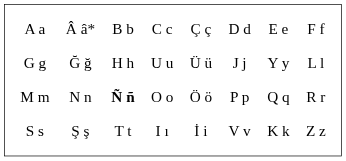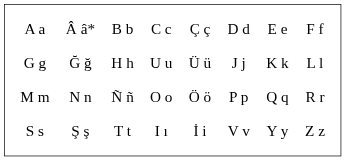 <table style="font-size:1.4em; border-color:black; border-width:1px; border-style:solid; text-align:center; border-spacing:1em; white-space:nowrap; ">
 <tr>
 <td>A a</td>
 <td>Â â*</td>
 <td>B b</td>
 <td>C c</td>
 <td>Ç ç</td>
 <td>D d</td>
 <td>E e</td>
 <td>F f</td>
 </tr>
 <tr>
 <td>G g</td>
 <td>Ğ ğ</td>
 <td>H h</td>
 <td>U u</td>
 <td>Ü ü</td>
 <td>J j</td>
-<td>Y y</td>
+<td>K k</td>
 <td>L l</td>
 </tr>
 <tr>
 <td>M m</td>
 <td>N n</td>
-<td><strong>Ñ ñ</strong></td>
+<td>Ñ ñ</td>
 <td>O o</td>
 <td>Ö ö</td>
 <td>P p</td>
 <td>Q q</td>
 <td>R r</td>
 </tr>
 <tr>
 <td>S s</td>
 <td>Ş ş</td>
 <td>T t</td>
 <td>I ı</td>
 <td>İ i</td>
 <td>V v</td>
-<td>K k</td>
+<td>Y y</td>
 <td>Z z</td>
 </tr>
 </table>
